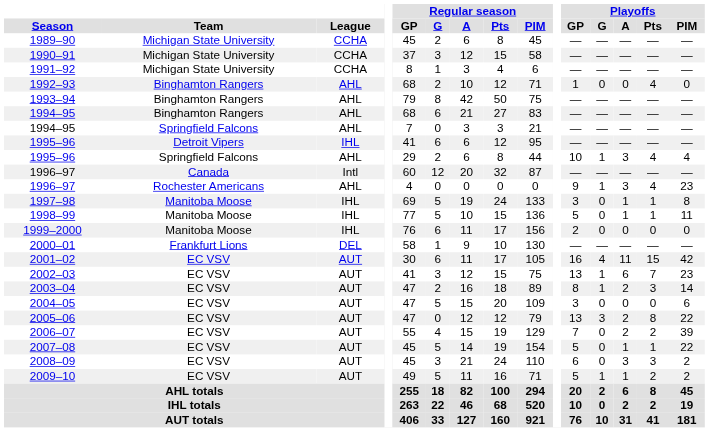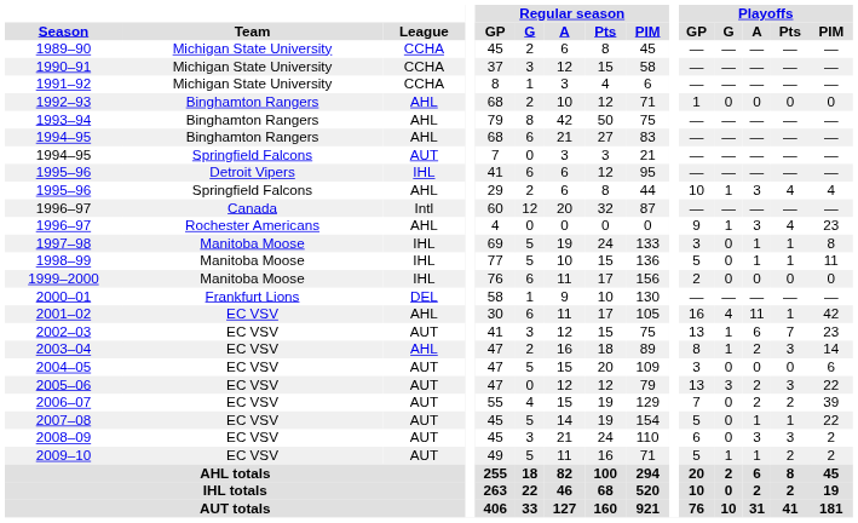 <table border="0" cellpadding="1" cellspacing="0" style="text-align:center; width:60em">
 <tr bgcolor="#e0e0e0">
 <th colspan="3" bgcolor="#ffffff"> </th>
 <th rowspan="99" bgcolor="#ffffff"> </th>
 <th colspan="5"><a href='#'>Regular season</a></th>
 <th rowspan="99" bgcolor="#ffffff"> </th>
 <th colspan="5"><a href='#'>Playoffs</a></th>
 </tr>
 <tr bgcolor="#e0e0e0">
 <th><a href='#'>Season</a></th>
 <th>Team</th>
 <th>League</th>
 <th>GP</th>
 <th><a href='#'>G</a></th>
 <th><a href='#'>A</a></th>
 <th><a href='#'>Pts</a></th>
 <th><a href='#'>PIM</a></th>
 <th>GP</th>
 <th>G</th>
 <th>A</th>
 <th>Pts</th>
 <th>PIM</th>
 </tr>
 <tr>
 <td><a href='#'>1989–90</a></td>
 <td><a href='#'>Michigan State University</a></td>
 <td><a href='#'>CCHA</a></td>
 <td>45</td>
 <td>2</td>
 <td>6</td>
 <td>8</td>
 <td>45</td>
 <td>—</td>
 <td>—</td>
 <td>—</td>
 <td>—</td>
 <td>—</td>
 </tr>
 <tr bgcolor="#f0f0f0">
 <td><a href='#'>1990–91</a></td>
 <td>Michigan State University</td>
 <td>CCHA</td>
 <td>37</td>
 <td>3</td>
 <td>12</td>
 <td>15</td>
 <td>58</td>
 <td>—</td>
 <td>—</td>
 <td>—</td>
 <td>—</td>
 <td>—</td>
 </tr>
 <tr>
 <td><a href='#'>1991–92</a></td>
 <td>Michigan State University</td>
 <td>CCHA</td>
 <td>8</td>
 <td>1</td>
 <td>3</td>
 <td>4</td>
 <td>6</td>
 <td>—</td>
 <td>—</td>
 <td>—</td>
 <td>—</td>
 <td>—</td>
 </tr>
 <tr bgcolor="#f0f0f0">
 <td><a href='#'>1992–93</a></td>
 <td><a href='#'>Binghamton Rangers</a></td>
 <td><a href='#'>AHL</a></td>
 <td>68</td>
 <td>2</td>
 <td>10</td>
 <td>12</td>
 <td>71</td>
 <td>1</td>
 <td>0</td>
 <td>0</td>
-<td>4</td>
+<td>0</td>
 <td>0</td>
 </tr>
 <tr>
 <td><a href='#'>1993–94</a></td>
 <td>Binghamton Rangers</td>
 <td>AHL</td>
 <td>79</td>
 <td>8</td>
 <td>42</td>
 <td>50</td>
 <td>75</td>
 <td>—</td>
 <td>—</td>
 <td>—</td>
 <td>—</td>
 <td>—</td>
 </tr>
 <tr bgcolor="#f0f0f0">
 <td><a href='#'>1994–95</a></td>
 <td>Binghamton Rangers</td>
 <td>AHL</td>
 <td>68</td>
 <td>6</td>
 <td>21</td>
 <td>27</td>
 <td>83</td>
 <td>—</td>
 <td>—</td>
 <td>—</td>
 <td>—</td>
 <td>—</td>
 </tr>
 <tr>
 <td>1994–95</td>
 <td><a href='#'>Springfield Falcons</a></td>
-<td>AHL</td>
+<td><a href='#'>AUT</a></td>
 <td>7</td>
 <td>0</td>
 <td>3</td>
 <td>3</td>
 <td>21</td>
 <td>—</td>
 <td>—</td>
 <td>—</td>
 <td>—</td>
 <td>—</td>
 </tr>
 <tr bgcolor="#f0f0f0">
 <td><a href='#'>1995–96</a></td>
 <td><a href='#'>Detroit Vipers</a></td>
 <td><a href='#'>IHL</a></td>
 <td>41</td>
 <td>6</td>
 <td>6</td>
 <td>12</td>
 <td>95</td>
 <td>—</td>
 <td>—</td>
 <td>—</td>
 <td>—</td>
 <td>—</td>
 </tr>
 <tr>
 <td><a href='#'>1995–96</a></td>
 <td>Springfield Falcons</td>
 <td>AHL</td>
 <td>29</td>
 <td>2</td>
 <td>6</td>
 <td>8</td>
 <td>44</td>
 <td>10</td>
 <td>1</td>
 <td>3</td>
 <td>4</td>
 <td>4</td>
 </tr>
 <tr bgcolor="#f0f0f0">
 <td>1996–97</td>
 <td><a href='#'>Canada</a></td>
 <td>Intl</td>
 <td>60</td>
 <td>12</td>
 <td>20</td>
 <td>32</td>
 <td>87</td>
 <td>—</td>
 <td>—</td>
 <td>—</td>
 <td>—</td>
 <td>—</td>
 </tr>
 <tr>
 <td><a href='#'>1996–97</a></td>
 <td><a href='#'>Rochester Americans</a></td>
 <td>AHL</td>
 <td>4</td>
 <td>0</td>
 <td>0</td>
 <td>0</td>
 <td>0</td>
 <td>9</td>
 <td>1</td>
 <td>3</td>
 <td>4</td>
 <td>23</td>
 </tr>
 <tr bgcolor="#f0f0f0">
 <td><a href='#'>1997–98</a></td>
 <td><a href='#'>Manitoba Moose</a></td>
 <td>IHL</td>
 <td>69</td>
 <td>5</td>
 <td>19</td>
 <td>24</td>
 <td>133</td>
 <td>3</td>
 <td>0</td>
 <td>1</td>
 <td>1</td>
 <td>8</td>
 </tr>
 <tr>
 <td><a href='#'>1998–99</a></td>
 <td>Manitoba Moose</td>
 <td>IHL</td>
 <td>77</td>
 <td>5</td>
 <td>10</td>
 <td>15</td>
 <td>136</td>
 <td>5</td>
 <td>0</td>
 <td>1</td>
 <td>1</td>
 <td>11</td>
 </tr>
 <tr bgcolor="#f0f0f0">
 <td><a href='#'>1999–2000</a></td>
 <td>Manitoba Moose</td>
 <td>IHL</td>
 <td>76</td>
 <td>6</td>
 <td>11</td>
 <td>17</td>
 <td>156</td>
 <td>2</td>
 <td>0</td>
 <td>0</td>
 <td>0</td>
 <td>0</td>
 </tr>
 <tr>
 <td><a href='#'>2000–01</a></td>
 <td><a href='#'>Frankfurt Lions</a></td>
 <td><a href='#'>DEL</a></td>
 <td>58</td>
 <td>1</td>
 <td>9</td>
 <td>10</td>
 <td>130</td>
 <td>—</td>
 <td>—</td>
 <td>—</td>
 <td>—</td>
 <td>—</td>
 </tr>
 <tr bgcolor="#f0f0f0">
 <td><a href='#'>2001–02</a></td>
 <td><a href='#'>EC VSV</a></td>
-<td><a href='#'>AUT</a></td>
+<td>AHL</td>
 <td>30</td>
 <td>6</td>
 <td>11</td>
 <td>17</td>
 <td>105</td>
 <td>16</td>
 <td>4</td>
 <td>11</td>
-<td>15</td>
+<td>1</td>
 <td>42</td>
 </tr>
 <tr>
 <td><a href='#'>2002–03</a></td>
 <td>EC VSV</td>
 <td>AUT</td>
 <td>41</td>
 <td>3</td>
 <td>12</td>
 <td>15</td>
 <td>75</td>
 <td>13</td>
 <td>1</td>
 <td>6</td>
 <td>7</td>
 <td>23</td>
 </tr>
 <tr bgcolor="#f0f0f0">
 <td><a href='#'>2003–04</a></td>
 <td>EC VSV</td>
-<td>AUT</td>
+<td><a href='#'>AHL</a></td>
 <td>47</td>
 <td>2</td>
 <td>16</td>
 <td>18</td>
 <td>89</td>
 <td>8</td>
 <td>1</td>
 <td>2</td>
 <td>3</td>
 <td>14</td>
 </tr>
 <tr>
 <td><a href='#'>2004–05</a></td>
 <td>EC VSV</td>
 <td>AUT</td>
 <td>47</td>
 <td>5</td>
 <td>15</td>
 <td>20</td>
 <td>109</td>
 <td>3</td>
 <td>0</td>
 <td>0</td>
 <td>0</td>
 <td>6</td>
 </tr>
 <tr bgcolor="#f0f0f0">
 <td><a href='#'>2005–06</a></td>
 <td>EC VSV</td>
 <td>AUT</td>
 <td>47</td>
 <td>0</td>
 <td>12</td>
 <td>12</td>
 <td>79</td>
 <td>13</td>
 <td>3</td>
 <td>2</td>
-<td>8</td>
+<td>3</td>
 <td>22</td>
 </tr>
 <tr>
 <td><a href='#'>2006–07</a></td>
 <td>EC VSV</td>
 <td>AUT</td>
 <td>55</td>
 <td>4</td>
 <td>15</td>
 <td>19</td>
 <td>129</td>
 <td>7</td>
 <td>0</td>
 <td>2</td>
 <td>2</td>
 <td>39</td>
 </tr>
 <tr bgcolor="#f0f0f0">
 <td><a href='#'>2007–08</a></td>
 <td>EC VSV</td>
 <td>AUT</td>
 <td>45</td>
 <td>5</td>
 <td>14</td>
 <td>19</td>
 <td>154</td>
 <td>5</td>
 <td>0</td>
 <td>1</td>
 <td>1</td>
 <td>22</td>
 </tr>
 <tr>
 <td><a href='#'>2008–09</a></td>
 <td>EC VSV</td>
 <td>AUT</td>
 <td>45</td>
 <td>3</td>
 <td>21</td>
 <td>24</td>
 <td>110</td>
 <td>6</td>
 <td>0</td>
 <td>3</td>
 <td>3</td>
 <td>2</td>
 </tr>
 <tr bgcolor="#f0f0f0">
 <td><a href='#'>2009–10</a></td>
 <td>EC VSV</td>
 <td>AUT</td>
 <td>49</td>
 <td>5</td>
 <td>11</td>
 <td>16</td>
 <td>71</td>
 <td>5</td>
 <td>1</td>
 <td>1</td>
 <td>2</td>
 <td>2</td>
 </tr>
 <tr bgcolor="#e0e0e0">
 <th colspan="3">AHL totals</th>
 <th>255</th>
 <th>18</th>
 <th>82</th>
 <th>100</th>
 <th>294</th>
 <th>20</th>
 <th>2</th>
 <th>6</th>
 <th>8</th>
 <th>45</th>
 </tr>
 <tr bgcolor="#e0e0e0">
 <th colspan="3">IHL totals</th>
 <th>263</th>
 <th>22</th>
 <th>46</th>
 <th>68</th>
 <th>520</th>
 <th>10</th>
 <th>0</th>
 <th>2</th>
 <th>2</th>
 <th>19</th>
 </tr>
 <tr bgcolor="#e0e0e0">
 <th colspan="3">AUT totals</th>
 <th>406</th>
 <th>33</th>
 <th>127</th>
 <th>160</th>
 <th>921</th>
 <th>76</th>
 <th>10</th>
 <th>31</th>
 <th>41</th>
 <th>181</th>
 </tr>
 </table>
